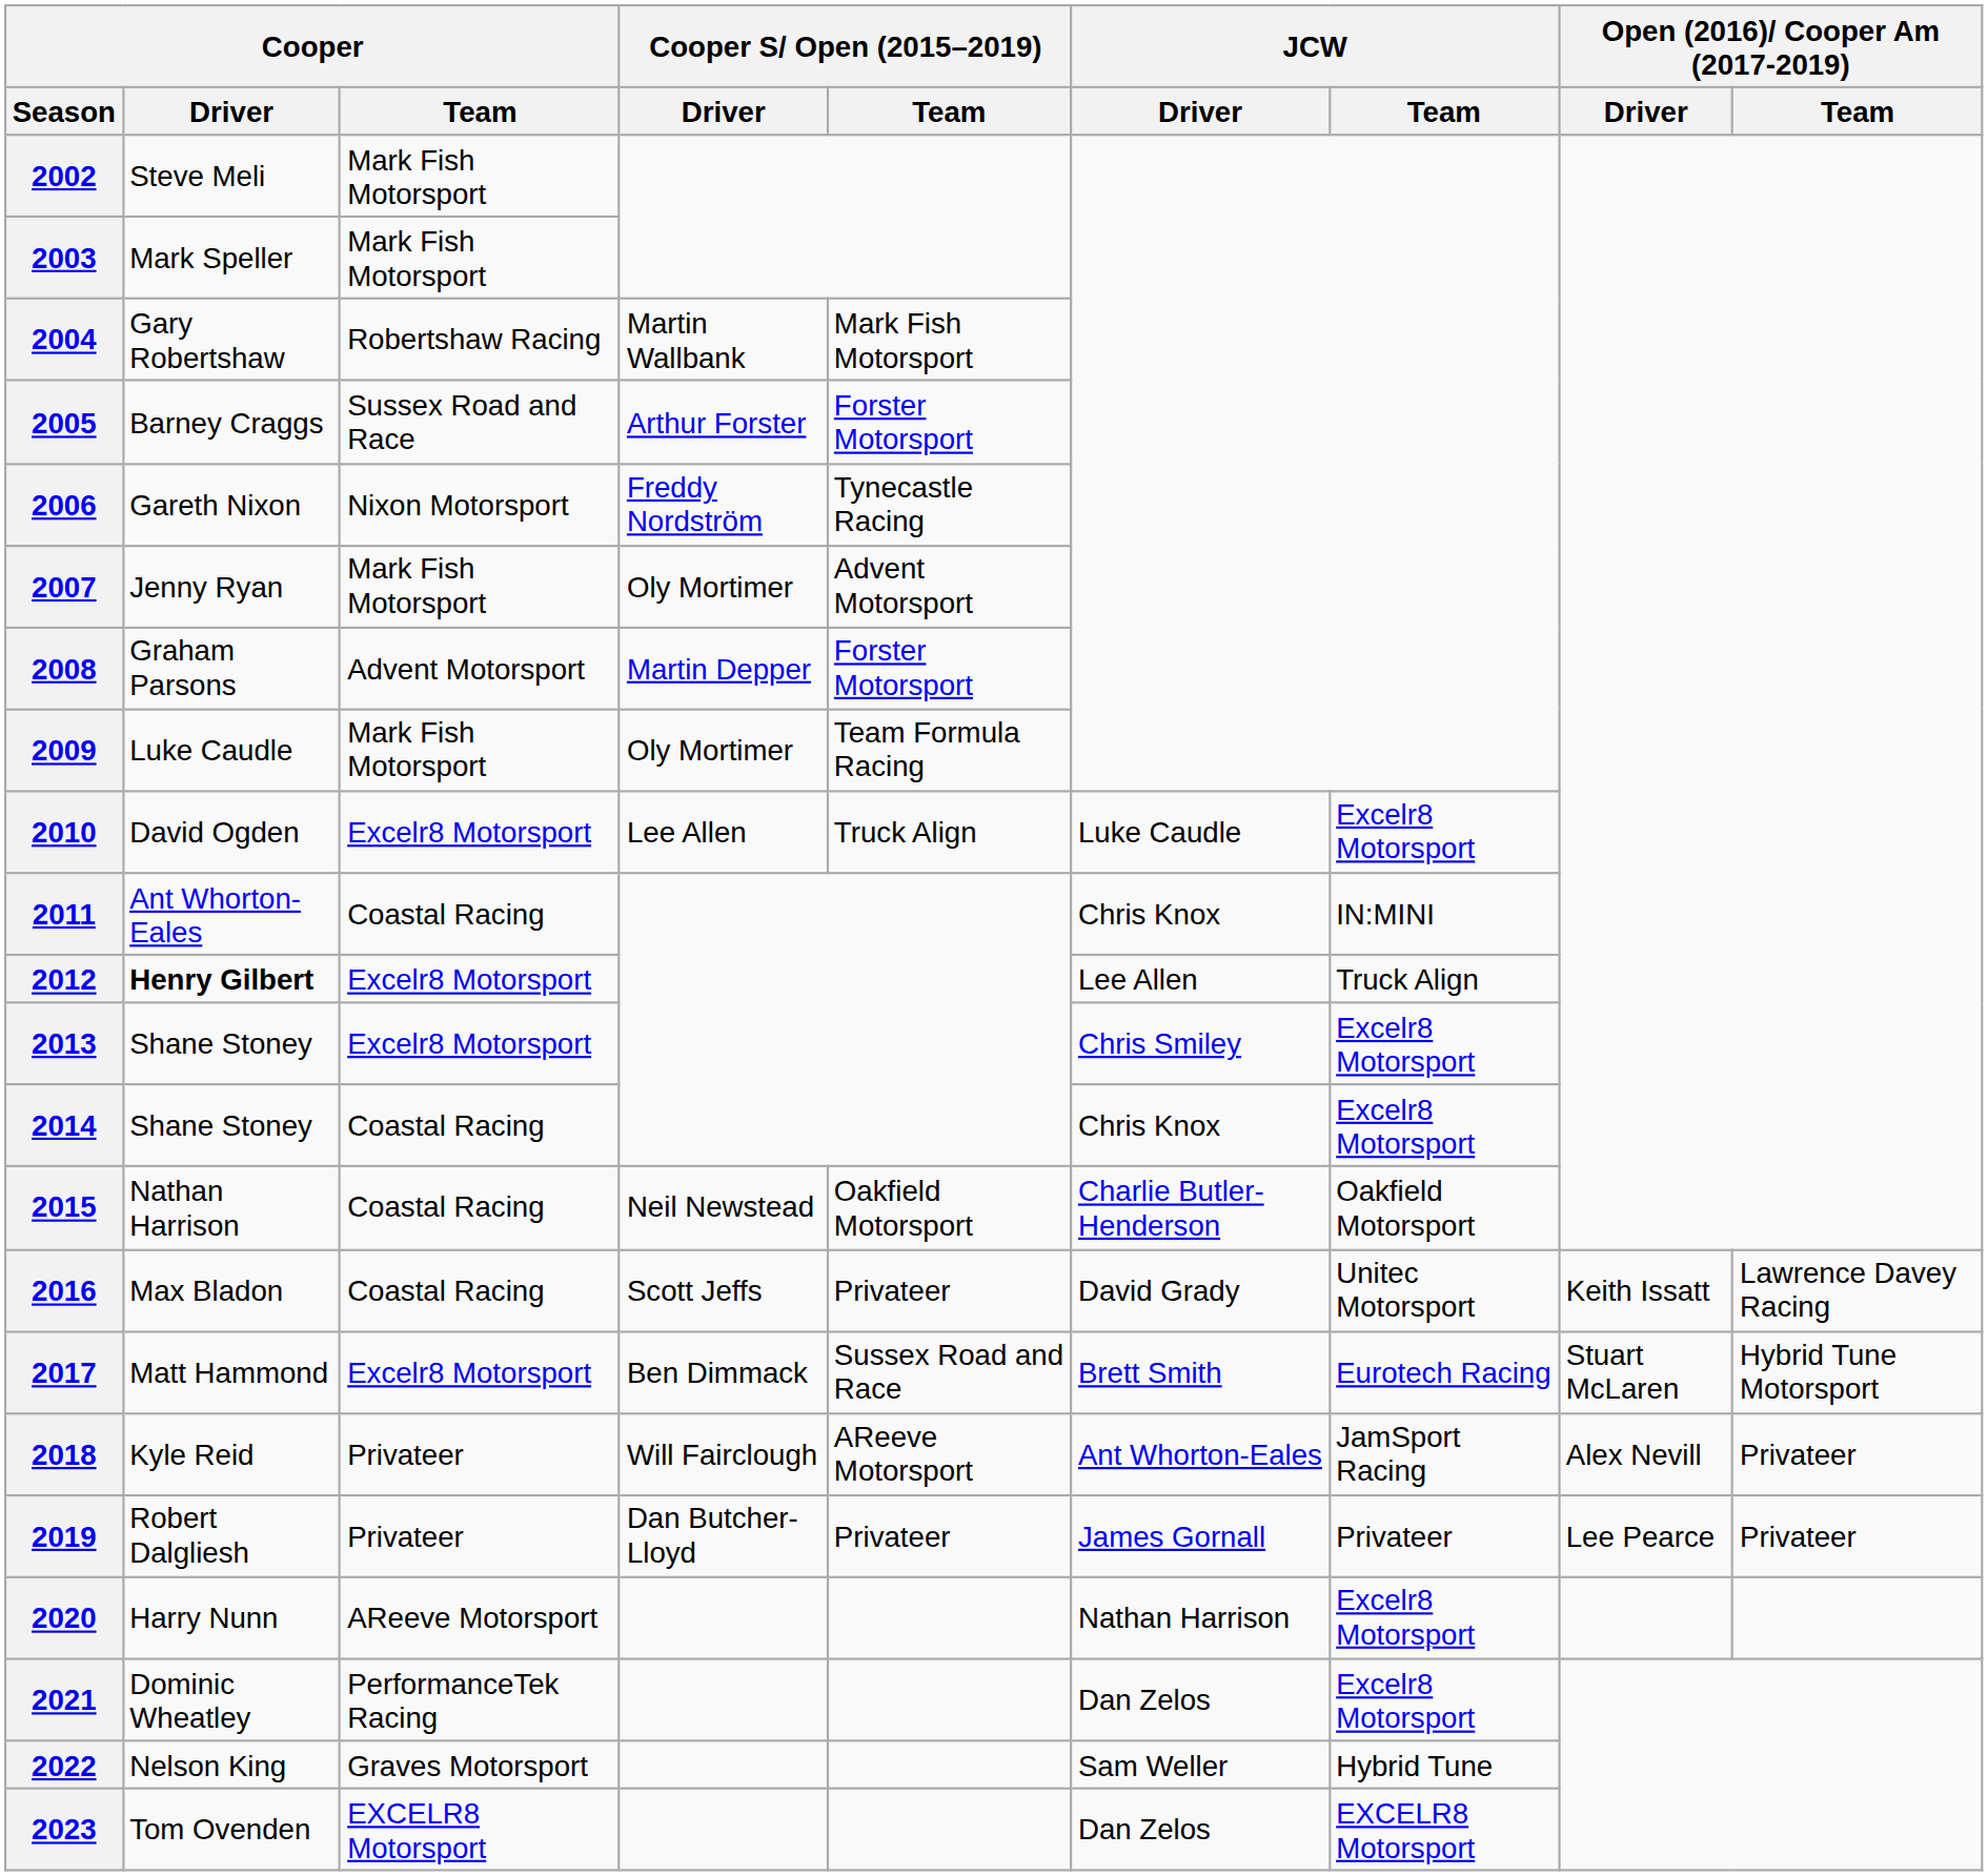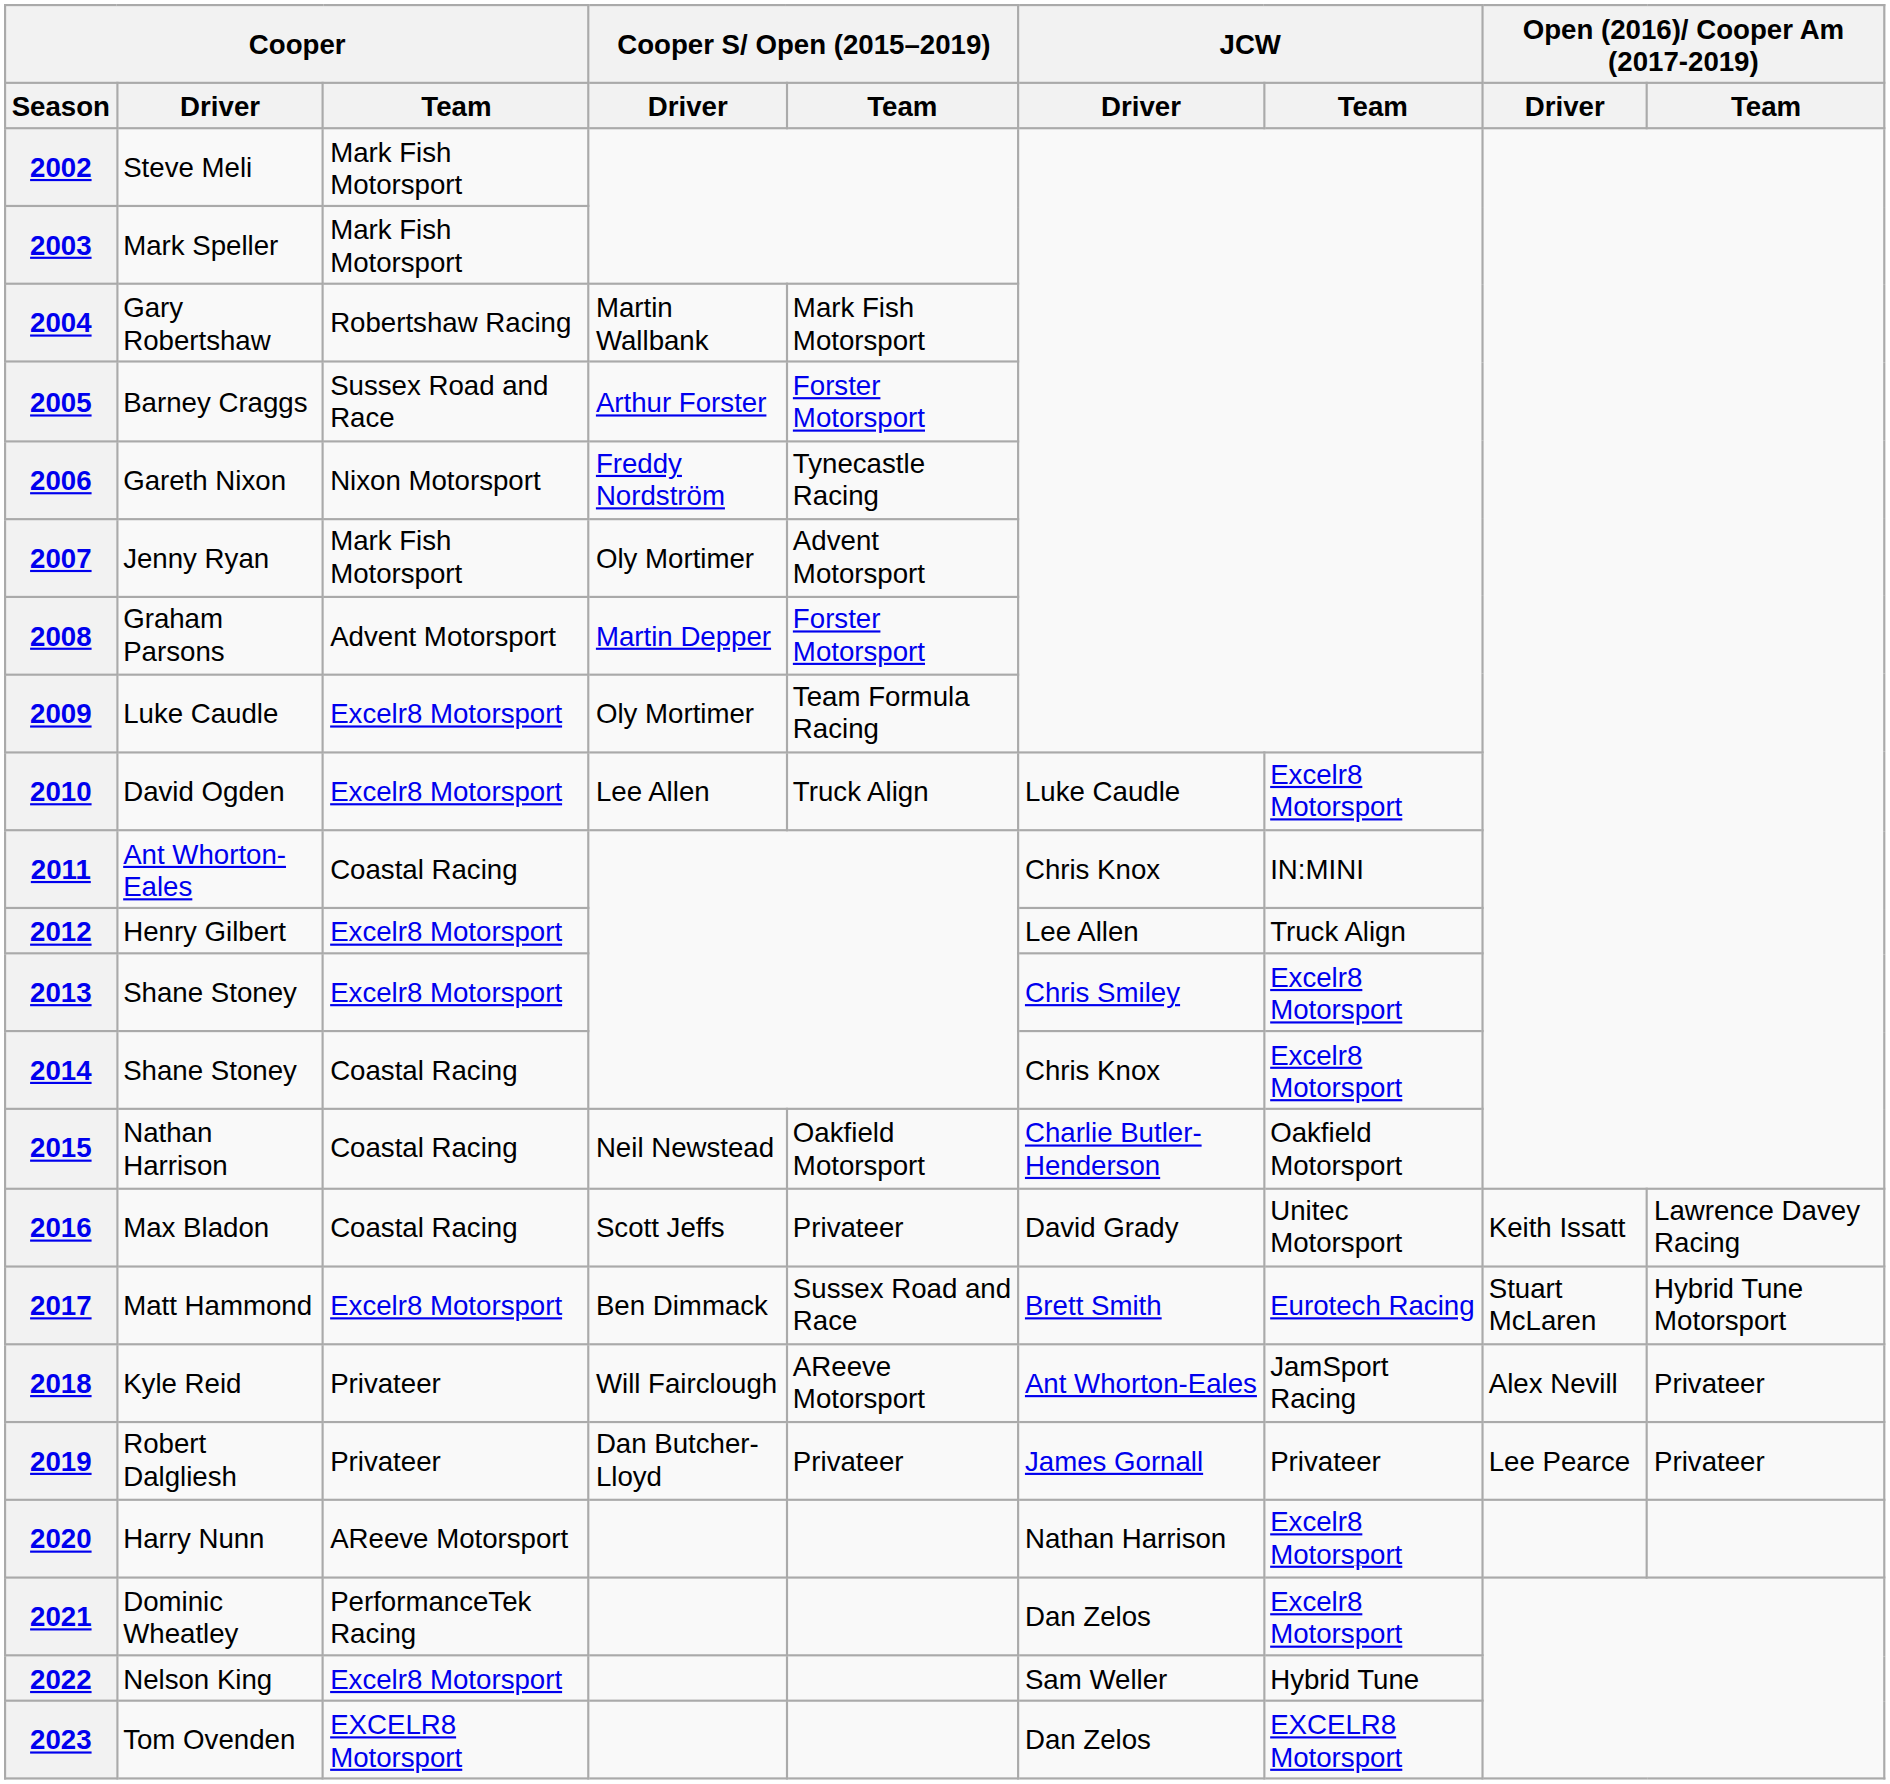 <table class="wikitable" style="font-size: 80%; text-align:left">
 <tr>
 <th colspan="3">Cooper</th>
 <th colspan="2">Cooper S/ Open (2015–2019)</th>
 <th colspan="2">JCW</th>
 <th colspan="2">Open (2016)/ Cooper Am (2017-2019)</th>
 </tr>
 <tr>
 <th>Season</th>
 <th>Driver</th>
 <th>Team</th>
 <th>Driver</th>
 <th>Team</th>
 <th>Driver</th>
 <th>Team</th>
 <th>Driver</th>
 <th>Team</th>
 </tr>
 <tr>
 <th><a href='#'>2002</a></th>
 <td> Steve Meli</td>
 <td>Mark Fish Motorsport</td>
 <td style="text-align:center;" rowspan="2" colspan="2"></td>
 <td style="text-align:center;" rowspan="8" colspan="2"></td>
 <td style="text-align:center;" rowspan="14" colspan="2"></td>
 </tr>
 <tr>
 <th><a href='#'>2003</a></th>
 <td> Mark Speller</td>
 <td>Mark Fish Motorsport</td>
 </tr>
 <tr>
 <th><a href='#'>2004</a></th>
 <td> Gary Robertshaw</td>
 <td>Robertshaw Racing</td>
 <td> Martin Wallbank</td>
 <td>Mark Fish Motorsport</td>
 </tr>
 <tr>
 <th><a href='#'>2005</a></th>
 <td> Barney Craggs</td>
 <td>Sussex Road and Race</td>
 <td> <a href='#'>Arthur Forster</a></td>
 <td><a href='#'>Forster Motorsport</a></td>
 </tr>
 <tr>
 <th><a href='#'>2006</a></th>
 <td> Gareth Nixon</td>
 <td>Nixon Motorsport</td>
 <td> <a href='#'>Freddy Nordström</a></td>
 <td>Tynecastle Racing</td>
 </tr>
 <tr>
 <th><a href='#'>2007</a></th>
 <td> Jenny Ryan</td>
 <td>Mark Fish Motorsport</td>
 <td> Oly Mortimer</td>
 <td>Advent Motorsport</td>
 </tr>
 <tr>
 <th><a href='#'>2008</a></th>
 <td> Graham Parsons</td>
 <td>Advent Motorsport</td>
 <td> <a href='#'>Martin Depper</a></td>
 <td><a href='#'>Forster Motorsport</a></td>
 </tr>
 <tr>
 <th><a href='#'>2009</a></th>
 <td> Luke Caudle</td>
-<td>Mark Fish Motorsport</td>
+<td><a href='#'>Excelr8 Motorsport</a></td>
 <td> Oly Mortimer</td>
 <td>Team Formula Racing</td>
 </tr>
 <tr>
 <th><a href='#'>2010</a></th>
 <td> David Ogden</td>
 <td><a href='#'>Excelr8 Motorsport</a></td>
 <td> Lee Allen</td>
 <td>Truck Align</td>
 <td> Luke Caudle</td>
 <td><a href='#'>Excelr8 Motorsport</a></td>
 </tr>
 <tr>
 <th><a href='#'>2011</a></th>
 <td> <a href='#'>Ant Whorton-Eales</a></td>
 <td>Coastal Racing</td>
 <td style="text-align:center;" rowspan="4" colspan="2"></td>
 <td> Chris Knox</td>
 <td>IN:MINI</td>
 </tr>
 <tr>
 <th><a href='#'>2012</a></th>
-<td><strong> Henry Gilbert</strong></td>
+<td> Henry Gilbert</td>
 <td><a href='#'>Excelr8 Motorsport</a></td>
 <td> Lee Allen</td>
 <td>Truck Align</td>
 </tr>
 <tr>
 <th><a href='#'>2013</a></th>
 <td> Shane Stoney</td>
 <td><a href='#'>Excelr8 Motorsport</a></td>
 <td> <a href='#'>Chris Smiley</a></td>
 <td><a href='#'>Excelr8 Motorsport</a></td>
 </tr>
 <tr>
 <th><a href='#'>2014</a></th>
 <td> Shane Stoney</td>
 <td>Coastal Racing</td>
 <td> Chris Knox</td>
 <td><a href='#'>Excelr8 Motorsport</a></td>
 </tr>
 <tr>
 <th><a href='#'>2015</a></th>
 <td> Nathan Harrison</td>
 <td>Coastal Racing</td>
 <td> Neil Newstead</td>
 <td>Oakfield Motorsport</td>
 <td> <a href='#'>Charlie Butler-Henderson</a></td>
 <td>Oakfield Motorsport</td>
 </tr>
 <tr>
 <th><a href='#'>2016</a></th>
 <td> Max Bladon</td>
 <td>Coastal Racing</td>
 <td> Scott Jeffs</td>
 <td>Privateer</td>
 <td> David Grady</td>
 <td>Unitec Motorsport</td>
 <td> Keith Issatt</td>
 <td>Lawrence Davey Racing</td>
 </tr>
 <tr>
 <th><a href='#'>2017</a></th>
 <td> Matt Hammond</td>
 <td><a href='#'>Excelr8 Motorsport</a></td>
 <td> Ben Dimmack</td>
 <td>Sussex Road and Race</td>
 <td> <a href='#'>Brett Smith</a></td>
 <td><a href='#'>Eurotech Racing</a></td>
 <td> Stuart McLaren</td>
 <td>Hybrid Tune Motorsport</td>
 </tr>
 <tr>
 <th><a href='#'>2018</a></th>
 <td> Kyle Reid</td>
 <td>Privateer</td>
 <td> Will Fairclough</td>
 <td>AReeve Motorsport</td>
 <td> <a href='#'>Ant Whorton-Eales</a></td>
 <td>JamSport Racing</td>
 <td> Alex Nevill</td>
 <td>Privateer</td>
 </tr>
 <tr>
 <th><a href='#'>2019</a></th>
 <td> Robert Dalgliesh</td>
 <td>Privateer</td>
 <td> Dan Butcher-Lloyd</td>
 <td>Privateer</td>
 <td> <a href='#'>James Gornall</a></td>
 <td>Privateer</td>
 <td> Lee Pearce</td>
 <td>Privateer</td>
 </tr>
 <tr>
 <th><a href='#'>2020</a></th>
 <td> Harry Nunn</td>
 <td>AReeve Motorsport</td>
 <td></td>
 <td></td>
 <td> Nathan Harrison</td>
 <td><a href='#'>Excelr8 Motorsport</a></td>
 <td></td>
 <td></td>
 </tr>
 <tr>
 <th><a href='#'>2021</a></th>
 <td> Dominic Wheatley</td>
 <td>PerformanceTek Racing</td>
 <td></td>
 <td></td>
 <td> Dan Zelos</td>
 <td><a href='#'>Excelr8 Motorsport</a></td>
 </tr>
 <tr>
 <th><a href='#'>2022</a></th>
 <td> Nelson King</td>
-<td>Graves Motorsport</td>
+<td><a href='#'>Excelr8 Motorsport</a></td>
 <td></td>
 <td></td>
 <td> Sam Weller</td>
 <td>Hybrid Tune</td>
 </tr>
 <tr>
 <th><a href='#'>2023</a></th>
 <td> Tom Ovenden</td>
 <td><a href='#'>EXCELR8 Motorsport</a></td>
 <td></td>
 <td></td>
 <td> Dan Zelos</td>
 <td><a href='#'>EXCELR8 Motorsport</a></td>
 </tr>
 </table>
